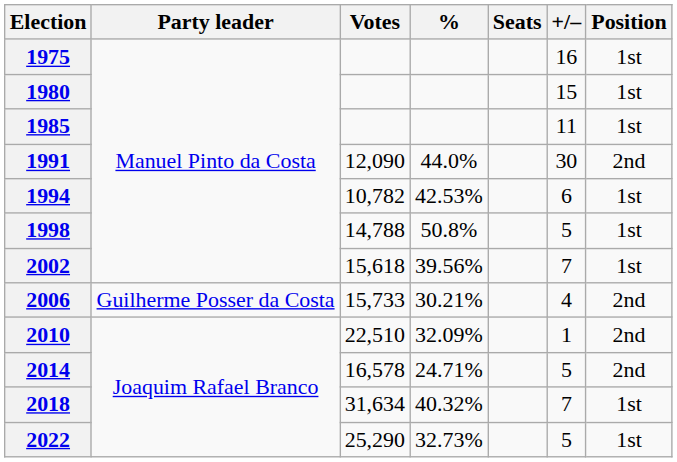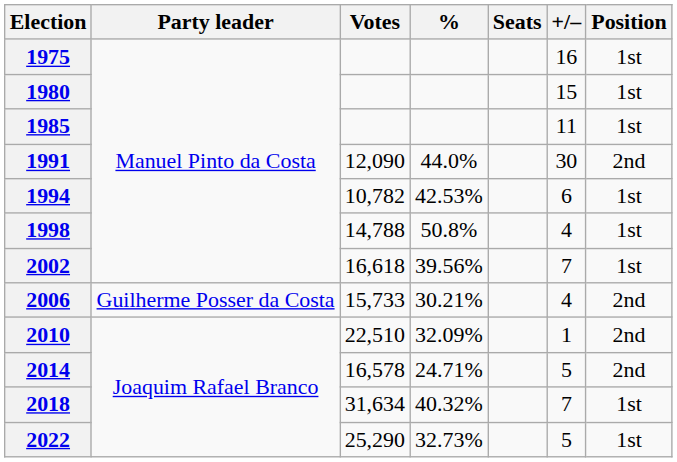 <table class=wikitable style=text-align:center>
 <tr>
 <th>Election</th>
 <th>Party leader</th>
 <th>Votes</th>
 <th>%</th>
 <th>Seats</th>
 <th>+/–</th>
 <th>Position</th>
 </tr>
 <tr>
 <th><a href='#'>1975</a></th>
 <td rowspan="7"><a href='#'>Manuel Pinto da Costa</a></td>
 <td></td>
 <td></td>
 <td></td>
 <td> 16</td>
 <td> 1st</td>
 </tr>
 <tr>
 <th><a href='#'>1980</a></th>
 <td></td>
 <td></td>
 <td></td>
 <td> 15</td>
 <td> 1st</td>
 </tr>
 <tr>
 <th><a href='#'>1985</a></th>
 <td></td>
 <td></td>
 <td></td>
 <td> 11</td>
 <td> 1st</td>
 </tr>
 <tr>
 <th><a href='#'>1991</a></th>
 <td>12,090</td>
 <td>44.0%</td>
 <td></td>
 <td> 30</td>
 <td> 2nd</td>
 </tr>
 <tr>
 <th><a href='#'>1994</a></th>
 <td>10,782</td>
 <td>42.53%</td>
 <td></td>
 <td> 6</td>
 <td> 1st</td>
 </tr>
 <tr>
 <th><a href='#'>1998</a></th>
 <td>14,788</td>
 <td>50.8%</td>
 <td></td>
-<td> 5</td>
+<td> 4</td>
 <td> 1st</td>
 </tr>
 <tr>
 <th><a href='#'>2002</a></th>
-<td>15,618</td>
+<td>16,618</td>
 <td>39.56%</td>
 <td></td>
 <td> 7</td>
 <td> 1st</td>
 </tr>
 <tr>
 <th><a href='#'>2006</a></th>
 <td><a href='#'>Guilherme Posser da Costa</a></td>
 <td>15,733</td>
 <td>30.21%</td>
 <td></td>
 <td> 4</td>
 <td> 2nd</td>
 </tr>
 <tr>
 <th><a href='#'>2010</a></th>
 <td rowspan="4"><a href='#'>Joaquim Rafael Branco</a></td>
 <td>22,510</td>
 <td>32.09%</td>
 <td></td>
 <td> 1</td>
 <td> 2nd</td>
 </tr>
 <tr>
 <th><a href='#'>2014</a></th>
 <td>16,578</td>
 <td>24.71%</td>
 <td></td>
 <td> 5</td>
 <td> 2nd</td>
 </tr>
 <tr>
 <th><a href='#'>2018</a></th>
 <td>31,634</td>
 <td>40.32%</td>
 <td></td>
 <td> 7</td>
 <td> 1st</td>
 </tr>
 <tr>
 <th><a href='#'>2022</a></th>
 <td>25,290</td>
 <td>32.73%</td>
 <td></td>
 <td> 5</td>
 <td> 1st</td>
 </tr>
 </table>
